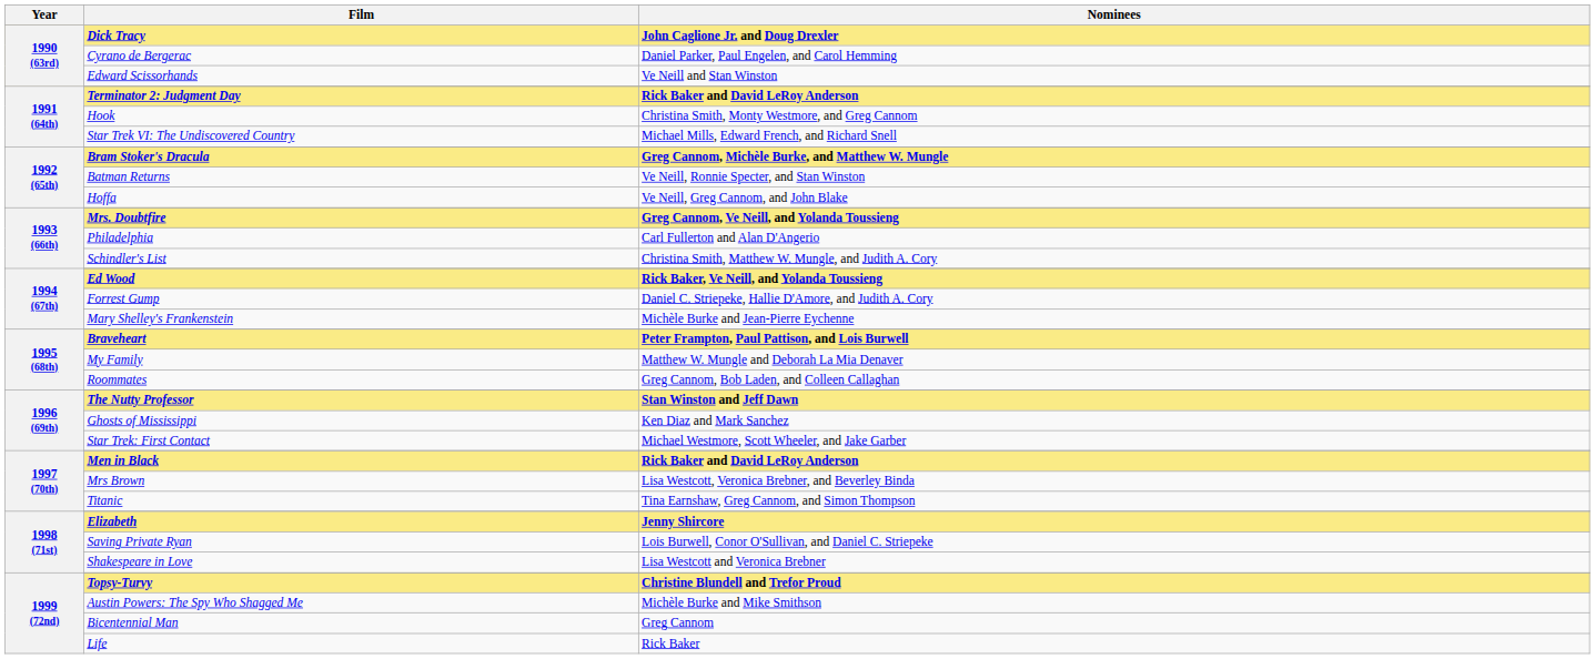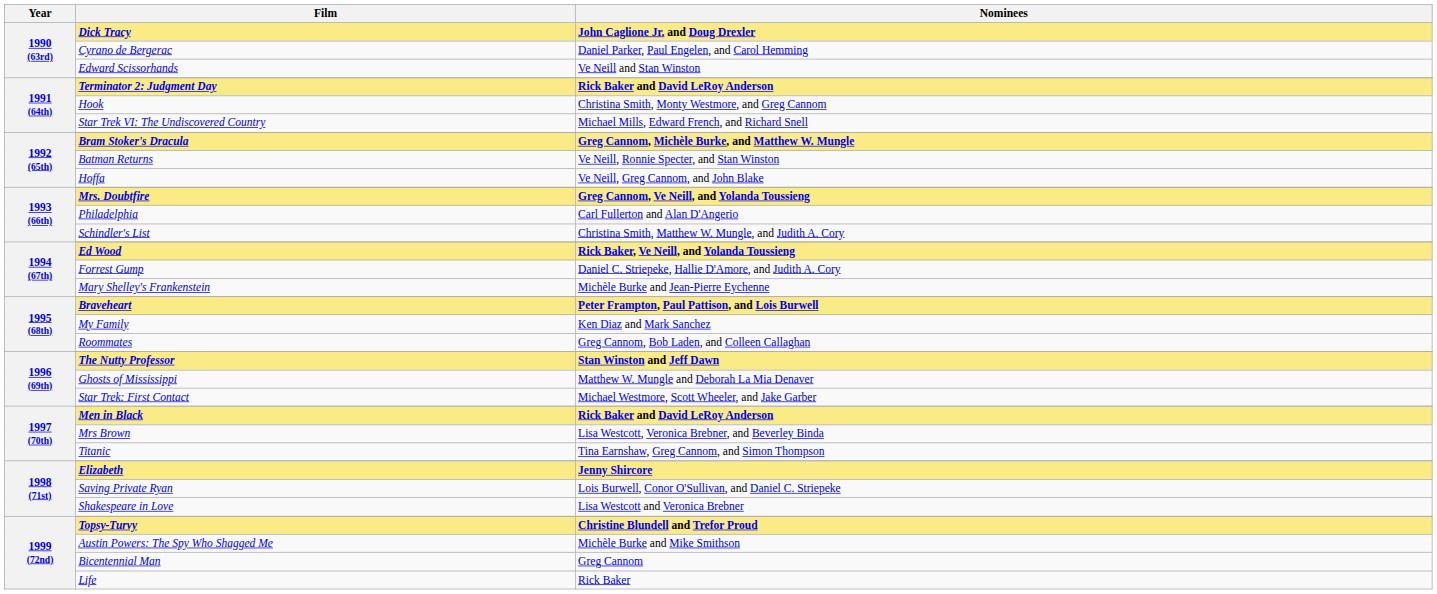 <table class="wikitable" style="width:100%">
 <tr bgcolor="#bebebe">
 <th width="5%">Year</th>
 <th width="35%">Film</th>
 <th width="60%">Nominees</th>
 </tr>
 <tr style="background:#FAEB86">
 <th rowspan="3"><a href='#'>1990</a><br><small><a href='#'>(63rd)</a></small></th>
 <td><strong><em><a href='#'>Dick Tracy</a></em></strong></td>
 <td><strong><a href='#'>John Caglione Jr.</a> and <a href='#'>Doug Drexler</a></strong></td>
 </tr>
 <tr>
 <td><em><a href='#'>Cyrano de Bergerac</a></em></td>
 <td><a href='#'>Daniel Parker</a>, <a href='#'>Paul Engelen</a>, and <a href='#'>Carol Hemming</a></td>
 </tr>
 <tr>
 <td><em><a href='#'>Edward Scissorhands</a></em></td>
 <td><a href='#'>Ve Neill</a> and <a href='#'>Stan Winston</a></td>
 </tr>
 <tr>
 <th rowspan="4" style="text-align:center"><a href='#'>1991</a><br><small><a href='#'>(64th)</a></small></th>
 </tr>
 <tr style="background:#FAEB86">
 <td><strong><em><a href='#'>Terminator 2: Judgment Day</a></em></strong></td>
 <td><strong><a href='#'>Rick Baker</a> and <a href='#'>David LeRoy Anderson</a></strong></td>
 </tr>
 <tr>
 <td><em><a href='#'>Hook</a></em></td>
 <td><a href='#'>Christina Smith</a>, <a href='#'>Monty Westmore</a>, and <a href='#'>Greg Cannom</a></td>
 </tr>
 <tr>
 <td><em><a href='#'>Star Trek VI: The Undiscovered Country</a></em></td>
 <td><a href='#'>Michael Mills</a>, <a href='#'>Edward French</a>, and <a href='#'>Richard Snell</a></td>
 </tr>
 <tr>
 <th rowspan="4" style="text-align:center"><a href='#'>1992</a><br><small><a href='#'>(65th)</a></small></th>
 </tr>
 <tr style="background:#FAEB86">
 <td><strong><em><a href='#'>Bram Stoker's Dracula</a></em></strong></td>
 <td><strong><a href='#'>Greg Cannom</a>, <a href='#'>Michèle Burke</a>, and <a href='#'>Matthew W. Mungle</a></strong></td>
 </tr>
 <tr>
 <td><em><a href='#'>Batman Returns</a></em></td>
 <td><a href='#'>Ve Neill</a>, <a href='#'>Ronnie Specter</a>, and <a href='#'>Stan Winston</a></td>
 </tr>
 <tr>
 <td><em><a href='#'>Hoffa</a></em></td>
 <td><a href='#'>Ve Neill</a>, <a href='#'>Greg Cannom</a>, and <a href='#'>John Blake</a></td>
 </tr>
 <tr>
 <th rowspan="4" style="text-align:center"><a href='#'>1993</a><br><small><a href='#'>(66th)</a></small></th>
 </tr>
 <tr style="background:#FAEB86">
 <td><strong><em><a href='#'>Mrs. Doubtfire</a></em></strong></td>
 <td><strong><a href='#'>Greg Cannom</a>, <a href='#'>Ve Neill</a>, and <a href='#'>Yolanda Toussieng</a></strong></td>
 </tr>
 <tr>
 <td><em><a href='#'>Philadelphia</a></em></td>
 <td><a href='#'>Carl Fullerton</a> and <a href='#'>Alan D'Angerio</a></td>
 </tr>
 <tr>
 <td><em><a href='#'>Schindler's List</a></em></td>
 <td><a href='#'>Christina Smith</a>, <a href='#'>Matthew W. Mungle</a>, and <a href='#'>Judith A. Cory</a></td>
 </tr>
 <tr>
 <th rowspan="4" style="text-align:center"><a href='#'>1994</a><br><small><a href='#'>(67th)</a></small></th>
 </tr>
 <tr style="background:#FAEB86">
 <td><strong><em><a href='#'>Ed Wood</a></em></strong></td>
 <td><strong><a href='#'>Rick Baker</a>, <a href='#'>Ve Neill</a>, and <a href='#'>Yolanda Toussieng</a></strong></td>
 </tr>
 <tr>
 <td><em><a href='#'>Forrest Gump</a></em></td>
 <td><a href='#'>Daniel C. Striepeke</a>, <a href='#'>Hallie D'Amore</a>, and <a href='#'>Judith A. Cory</a></td>
 </tr>
 <tr>
 <td><em><a href='#'>Mary Shelley's Frankenstein</a></em></td>
 <td><a href='#'>Michèle Burke</a> and <a href='#'>Jean-Pierre Eychenne</a></td>
 </tr>
 <tr>
 <th rowspan="4" style="text-align:center"><a href='#'>1995</a><br><small><a href='#'>(68th)</a></small></th>
 </tr>
 <tr style="background:#FAEB86">
 <td><strong><em><a href='#'>Braveheart</a></em></strong></td>
 <td><strong><a href='#'>Peter Frampton</a>, <a href='#'>Paul Pattison</a>, and <a href='#'>Lois Burwell</a></strong></td>
 </tr>
 <tr>
 <td><em><a href='#'>My Family</a></em></td>
-<td><a href='#'>Matthew W. Mungle</a> and <a href='#'>Deborah La Mia Denaver</a></td>
+<td><a href='#'>Ken Diaz</a> and <a href='#'>Mark Sanchez</a></td>
 </tr>
 <tr>
 <td><em><a href='#'>Roommates</a></em></td>
 <td><a href='#'>Greg Cannom</a>, <a href='#'>Bob Laden</a>, and <a href='#'>Colleen Callaghan</a></td>
 </tr>
 <tr>
 <th rowspan="4" style="text-align:center"><a href='#'>1996</a><br><small><a href='#'>(69th)</a></small></th>
 </tr>
 <tr style="background:#FAEB86">
 <td><strong><em><a href='#'>The Nutty Professor</a></em></strong></td>
 <td><strong><a href='#'>Stan Winston</a> and <a href='#'>Jeff Dawn</a></strong></td>
 </tr>
 <tr>
 <td><em><a href='#'>Ghosts of Mississippi</a></em></td>
-<td><a href='#'>Ken Diaz</a> and <a href='#'>Mark Sanchez</a></td>
+<td><a href='#'>Matthew W. Mungle</a> and <a href='#'>Deborah La Mia Denaver</a></td>
 </tr>
 <tr>
 <td><em><a href='#'>Star Trek: First Contact</a></em></td>
 <td><a href='#'>Michael Westmore</a>, <a href='#'>Scott Wheeler</a>, and <a href='#'>Jake Garber</a></td>
 </tr>
 <tr>
 <th rowspan="4" style="text-align:center"><a href='#'>1997</a><br><small><a href='#'>(70th)</a></small></th>
 </tr>
 <tr style="background:#FAEB86">
 <td><strong><em><a href='#'>Men in Black</a></em></strong></td>
 <td><strong><a href='#'>Rick Baker</a> and <a href='#'>David LeRoy Anderson</a></strong></td>
 </tr>
 <tr>
 <td><em><a href='#'>Mrs Brown</a></em></td>
 <td><a href='#'>Lisa Westcott</a>, <a href='#'>Veronica Brebner</a>, and <a href='#'>Beverley Binda</a></td>
 </tr>
 <tr>
 <td><em><a href='#'>Titanic</a></em></td>
 <td><a href='#'>Tina Earnshaw</a>, <a href='#'>Greg Cannom</a>, and <a href='#'>Simon Thompson</a></td>
 </tr>
 <tr>
 <th rowspan="4" style="text-align:center"><a href='#'>1998</a><br><small><a href='#'>(71st)</a></small></th>
 </tr>
 <tr style="background:#FAEB86">
 <td><strong><em><a href='#'>Elizabeth</a></em></strong></td>
 <td><strong><a href='#'>Jenny Shircore</a></strong></td>
 </tr>
 <tr>
 <td><em><a href='#'>Saving Private Ryan</a></em></td>
 <td><a href='#'>Lois Burwell</a>, <a href='#'>Conor O'Sullivan</a>, and <a href='#'>Daniel C. Striepeke</a></td>
 </tr>
 <tr>
 <td><em><a href='#'>Shakespeare in Love</a></em></td>
 <td><a href='#'>Lisa Westcott</a> and <a href='#'>Veronica Brebner</a></td>
 </tr>
 <tr>
 <th rowspan="5" style="text-align:center"><a href='#'>1999</a><br><small><a href='#'>(72nd)</a></small></th>
 </tr>
 <tr style="background:#FAEB86">
 <td><strong><em><a href='#'>Topsy-Turvy</a></em></strong></td>
 <td><strong><a href='#'>Christine Blundell</a> and <a href='#'>Trefor Proud</a></strong></td>
 </tr>
 <tr>
 <td><em><a href='#'>Austin Powers: The Spy Who Shagged Me</a></em></td>
 <td><a href='#'>Michèle Burke</a> and <a href='#'>Mike Smithson</a></td>
 </tr>
 <tr>
 <td><em><a href='#'>Bicentennial Man</a></em></td>
 <td><a href='#'>Greg Cannom</a></td>
 </tr>
 <tr>
 <td><em><a href='#'>Life</a></em></td>
 <td><a href='#'>Rick Baker</a></td>
 </tr>
 </table>
